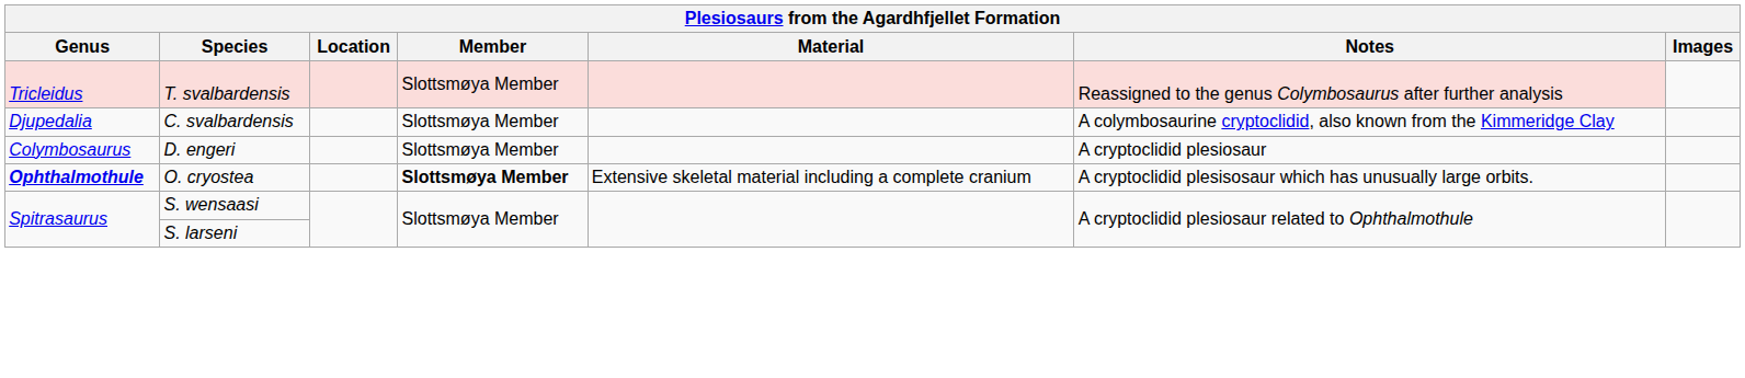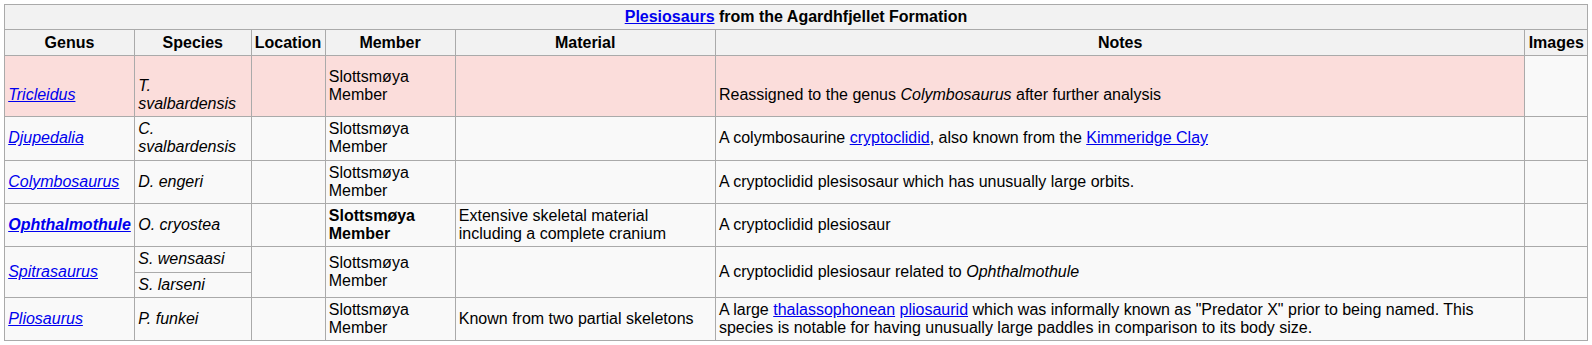 <table class="wikitable"  style="margin:auto; width:100%;">
 <tr>
 <th colspan="7" align="center"><strong><a href='#'>Plesiosaurs</a> from the Agardhfjellet Formation</strong></th>
 </tr>
 <tr>
 <th>Genus</th>
 <th>Species</th>
 <th>Location</th>
 <th>Member</th>
 <th>Material</th>
 <th>Notes</th>
 <th>Images</th>
 </tr>
 <tr>
 <td style="background:#fbdddb;"><br><em><a href='#'>Tricleidus</a></em></td>
 <td style="background:#fbdddb;"><br><em>T. svalbardensis</em></td>
 <td style="background:#fbdddb;"></td>
 <td style="background:#fbdddb;">Slottsmøya Member</td>
 <td style="background:#fbdddb;"></td>
 <td style="background:#fbdddb;"><br>Reassigned to the genus <em>Colymbosaurus</em> after further analysis</td>
 </tr>
 <tr>
 <td><em><a href='#'>Djupedalia</a></em></td>
 <td><em>C. svalbardensis</em></td>
 <td></td>
 <td>Slottsmøya Member</td>
 <td></td>
 <td>A colymbosaurine <a href='#'>cryptoclidid</a>, also known from the <a href='#'>Kimmeridge Clay</a></td>
 <td></td>
 </tr>
 <tr>
 <td><em><a href='#'>Colymbosaurus</a></em></td>
 <td><em>D. engeri</em></td>
 <td></td>
 <td>Slottsmøya Member</td>
 <td></td>
-<td>A cryptoclidid plesiosaur</td>
+<td>A cryptoclidid plesisosaur which has unusually large orbits.</td>
 <td></td>
 </tr>
 <tr>
 <td><strong><em><a href='#'>Ophthalmothule</a></em></strong></td>
 <td><em>O. cryostea</em></td>
 <td></td>
 <td><strong>Slottsmøya Member</strong></td>
 <td>Extensive skeletal material including a complete cranium</td>
-<td>A cryptoclidid plesisosaur which has unusually large orbits.</td>
+<td>A cryptoclidid plesiosaur</td>
 <td></td>
 </tr>
 <tr>
 <td rowspan=2><em><a href='#'>Spitrasaurus</a></em></td>
 <td><em>S. wensaasi</em></td>
 <td rowspan=2></td>
 <td rowspan=2>Slottsmøya Member</td>
 <td rowspan=2></td>
 <td rowspan=2>A cryptoclidid plesiosaur related to <em>Ophthalmothule</em></td>
 <td rowspan=2></td>
 </tr>
 <tr>
 <td><em>S. larseni</em></td>
 </tr>
 <tr>
+<td><em><a href='#'>Pliosaurus</a></em></td>
+<td><em>P. funkei</em></td>
+<td></td>
+<td>Slottsmøya Member</td>
+<td>Known from two partial skeletons</td>
+<td>A large <a href='#'>thalassophonean</a> <a href='#'>pliosaurid</a> which was informally known as "Predator X" prior to being named. This species is notable for having unusually large paddles in comparison to its body size.</td>
+<td></td>
+</tr>
+<tr>
 </tr>
 </table>
